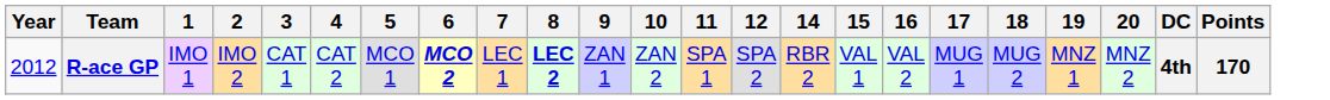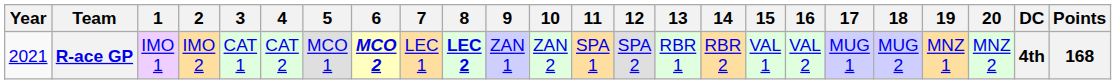 <table class="wikitable" style="text-align:center; font-size:85%">
 <tr>
 <th>Year</th>
 <th>Team</th>
 <th>1</th>
 <th>2</th>
 <th>3</th>
 <th>4</th>
 <th>5</th>
 <th>6</th>
 <th>7</th>
 <th>8</th>
 <th>9</th>
 <th>10</th>
 <th>11</th>
 <th>12</th>
+<th>13</th>
 <th>14</th>
 <th>15</th>
 <th>16</th>
 <th>17</th>
 <th>18</th>
 <th>19</th>
 <th>20</th>
 <th>DC</th>
 <th>Points</th>
 </tr>
 <tr>
-<td><a href='#'>2012</a></td>
+<td><a href='#'>2021</a></td>
 <th nowrap><a href='#'>R-ace GP</a></th>
 <td style="background:#EFCFFF;"><a href='#'>IMO<br>1</a><br></td>
 <td style="background:#FFDF9F;"><a href='#'>IMO<br>2</a><br></td>
 <td style="background:#DFFFDF;"><a href='#'>CAT<br>1</a><br></td>
 <td style="background:#DFFFDF;"><a href='#'>CAT<br>2</a><br></td>
 <td style="background:#DFDFDF;"><a href='#'>MCO<br>1</a><br></td>
 <td style="background:#FFFFBF;"><strong><em><a href='#'>MCO<br>2</a></em></strong><br></td>
 <td style="background:#FFDF9F;"><a href='#'>LEC<br>1</a><br></td>
 <td style="background:#DFFFDF;"><strong><a href='#'>LEC<br>2</a><br></strong></td>
 <td style="background:#CFCFFF;"><a href='#'>ZAN<br>1</a><br></td>
 <td style="background:#DFFFDF;"><a href='#'>ZAN<br>2</a><br></td>
 <td style="background:#FFDF9F;"><a href='#'>SPA<br>1</a><br></td>
 <td style="background:#DFDFDF;"><a href='#'>SPA<br>2</a><br></td>
+<td style="background:#DFFFDF;"><a href='#'>RBR<br>1</a><br></td>
 <td style="background:#FFDF9F;"><a href='#'>RBR<br>2</a><br></td>
 <td style="background:#DFFFDF;"><a href='#'>VAL<br>1</a><br></td>
 <td style="background:#DFFFDF;"><a href='#'>VAL<br>2</a><br></td>
 <td style="background:#CFCFFF;"><a href='#'>MUG<br>1</a><br></td>
 <td style="background:#CFCFFF;"><a href='#'>MUG<br>2</a><br></td>
 <td style="background:#FFDF9F;"><a href='#'>MNZ<br>1</a><br></td>
 <td style="background:#DFFFDF;"><a href='#'>MNZ<br>2</a><br></td>
 <th>4th</th>
-<th>170</th>
+<th>168</th>
 </tr>
 </table>
